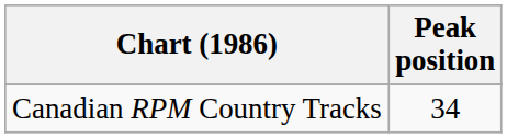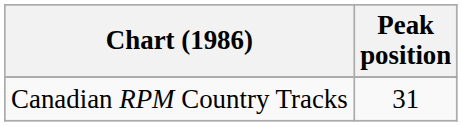 <table class="wikitable sortable">
 <tr>
 <th align="left">Chart (1986)</th>
 <th align="center">Peak<br>position</th>
 </tr>
 <tr>
 </tr>
 <tr>
 <td align="left">Canadian <em>RPM</em> Country Tracks</td>
-<td align="center">34</td>
+<td align="center">31</td>
 </tr>
 </table>
